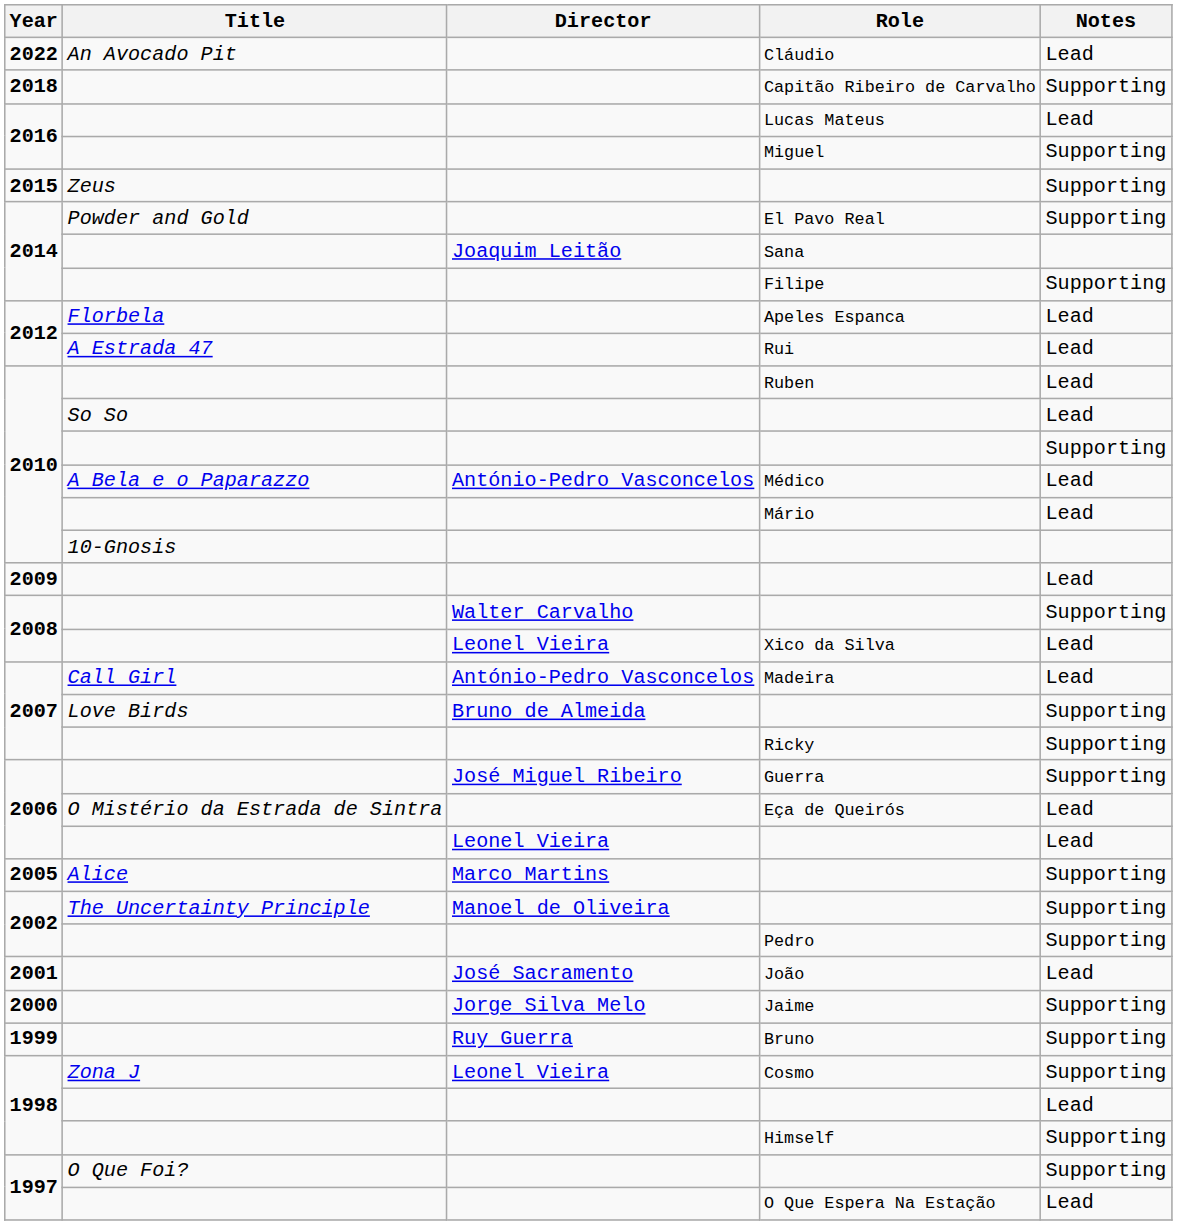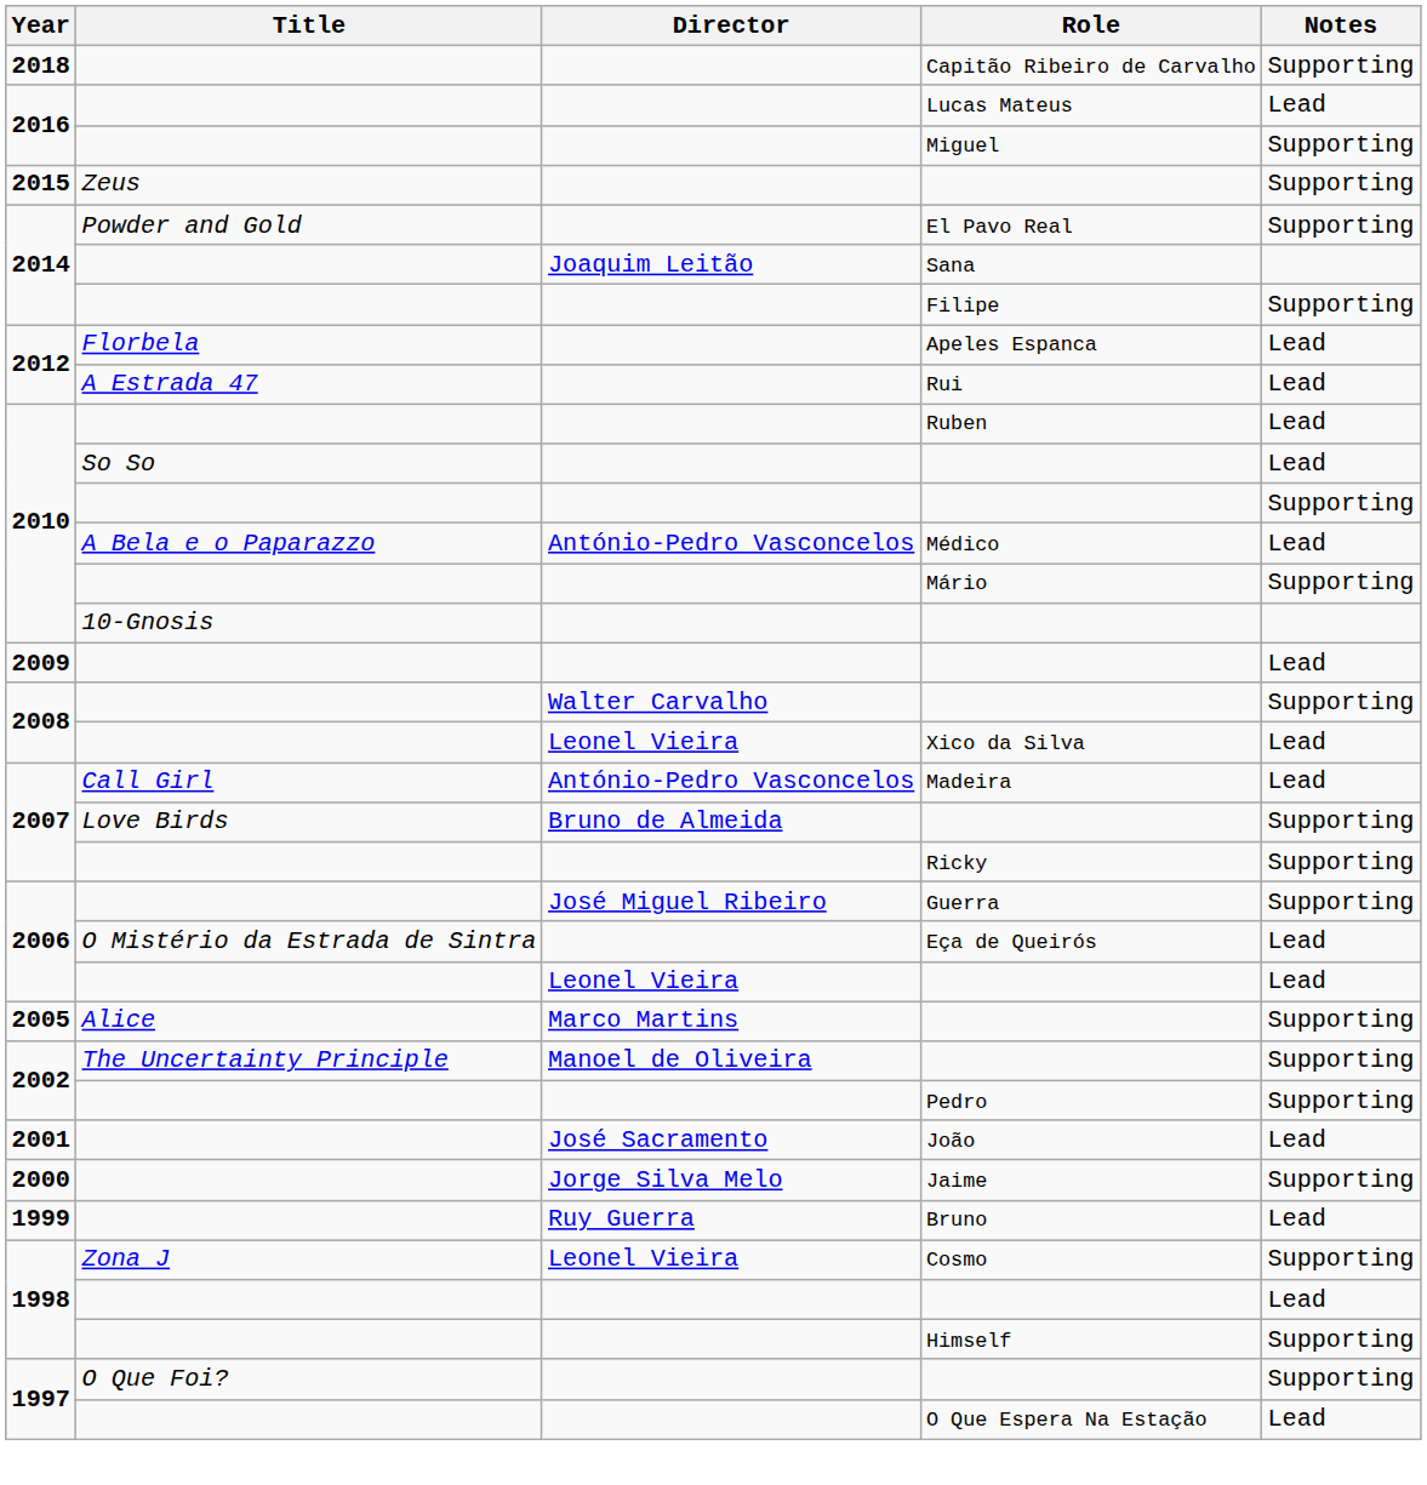 <table class="wikitable sortable">
 <tr>
 <th>Year</th>
 <th>Title</th>
 <th>Director</th>
 <th>Role</th>
 <th class="unsortable">Notes</th>
-</tr>
-<tr>
-<td><strong>2022</strong></td>
-<td><em>An Avocado Pit</em></td>
-<td></td>
-<td><small>Cláudio</small></td>
-<td>Lead</td>
 </tr>
 <tr>
 <td><strong>2018</strong></td>
 <td></td>
 <td></td>
 <td><small>Capitão Ribeiro de Carvalho</small></td>
 <td>Supporting</td>
 </tr>
 <tr>
 <td rowspan="2"><strong>2016</strong></td>
 <td></td>
 <td></td>
 <td><small>Lucas Mateus</small></td>
 <td>Lead</td>
 </tr>
 <tr>
 <td></td>
 <td></td>
 <td><small>Miguel</small></td>
 <td>Supporting</td>
 </tr>
 <tr>
 <td><strong>2015</strong></td>
 <td><em>Zeus</em></td>
 <td></td>
 <td></td>
 <td>Supporting</td>
 </tr>
 <tr>
 <td rowspan="3"><strong>2014</strong></td>
 <td><em>Powder and Gold</em></td>
 <td></td>
 <td><small>El Pavo Real</small></td>
 <td>Supporting</td>
 </tr>
 <tr>
 <td></td>
 <td><a href='#'>Joaquim Leitão</a></td>
 <td><small>Sana</small></td>
 <td></td>
 </tr>
 <tr>
 <td></td>
 <td></td>
 <td><small>Filipe</small></td>
 <td>Supporting</td>
 </tr>
 <tr>
 <td rowspan="2"><strong>2012</strong></td>
 <td><em><a href='#'>Florbela</a></em></td>
 <td></td>
 <td><small>Apeles Espanca</small></td>
 <td>Lead</td>
 </tr>
 <tr>
 <td><a href='#'><em>A Estrada 47</em></a></td>
 <td></td>
 <td><small>Rui</small></td>
 <td>Lead</td>
 </tr>
 <tr>
 <td rowspan="6"><strong>2010</strong></td>
 <td></td>
 <td></td>
 <td><small>Ruben</small></td>
 <td>Lead</td>
 </tr>
 <tr>
 <td><em>So So</em></td>
 <td></td>
 <td></td>
 <td>Lead</td>
 </tr>
 <tr>
 <td></td>
 <td></td>
 <td></td>
 <td>Supporting</td>
 </tr>
 <tr>
 <td><em><a href='#'>A Bela e o Paparazzo</a></em></td>
 <td><a href='#'>António-Pedro Vasconcelos</a></td>
 <td><small>Médico</small></td>
 <td>Lead</td>
 </tr>
 <tr>
 <td></td>
 <td></td>
 <td><small>Mário</small></td>
-<td>Lead</td>
+<td>Supporting</td>
 </tr>
 <tr>
 <td><em>10-Gnosis</em></td>
 <td></td>
 <td></td>
 <td></td>
 </tr>
 <tr>
 <td><strong>2009</strong></td>
 <td></td>
 <td></td>
 <td></td>
 <td>Lead</td>
 </tr>
 <tr>
 <td rowspan="2"><strong>2008</strong></td>
 <td><em></em></td>
 <td><a href='#'>Walter Carvalho</a></td>
 <td></td>
 <td>Supporting</td>
 </tr>
 <tr>
 <td></td>
 <td><a href='#'>Leonel Vieira</a></td>
 <td><small>Xico da Silva</small></td>
 <td>Lead</td>
 </tr>
 <tr>
 <td rowspan="3"><strong>2007</strong></td>
 <td><em><a href='#'>Call Girl</a></em></td>
 <td><a href='#'>António-Pedro Vasconcelos</a></td>
 <td><small>Madeira</small></td>
 <td>Lead</td>
 </tr>
 <tr>
 <td><em>Love Birds</em></td>
 <td><a href='#'>Bruno de Almeida</a></td>
 <td></td>
 <td>Supporting</td>
 </tr>
 <tr>
 <td></td>
 <td></td>
 <td><small>Ricky</small></td>
 <td>Supporting</td>
 </tr>
 <tr>
 <td rowspan="3"><strong>2006</strong></td>
 <td></td>
 <td><a href='#'>José Miguel Ribeiro</a></td>
 <td><small>Guerra</small></td>
 <td>Supporting</td>
 </tr>
 <tr>
 <td><em>O Mistério da Estrada de Sintra</em></td>
 <td></td>
 <td><small>Eça de Queirós</small></td>
 <td>Lead</td>
 </tr>
 <tr>
 <td></td>
 <td><a href='#'>Leonel Vieira</a></td>
 <td></td>
 <td>Lead</td>
 </tr>
 <tr>
 <td><strong>2005</strong></td>
 <td><em><a href='#'>Alice</a></em></td>
 <td><a href='#'>Marco Martins</a></td>
 <td></td>
 <td>Supporting</td>
 </tr>
 <tr>
 <td rowspan="2"><strong>2002</strong></td>
 <td><em><a href='#'>The Uncertainty Principle</a></em></td>
 <td><a href='#'>Manoel de Oliveira</a></td>
 <td></td>
 <td>Supporting</td>
 </tr>
 <tr>
 <td></td>
 <td></td>
 <td><small>Pedro</small></td>
 <td>Supporting</td>
 </tr>
 <tr>
 <td><strong>2001</strong></td>
 <td></td>
 <td><a href='#'>José Sacramento</a></td>
 <td><small>João</small></td>
 <td>Lead</td>
 </tr>
 <tr>
 <td><strong>2000</strong></td>
 <td></td>
 <td><a href='#'>Jorge Silva Melo</a></td>
 <td><small>Jaime</small></td>
 <td>Supporting</td>
 </tr>
 <tr>
 <td><strong>1999</strong></td>
 <td></td>
 <td><a href='#'>Ruy Guerra</a></td>
 <td><small>Bruno</small></td>
-<td>Supporting</td>
+<td>Lead</td>
 </tr>
 <tr>
 <td rowspan="3"><strong>1998</strong></td>
 <td><em><a href='#'>Zona J</a></em></td>
 <td><a href='#'>Leonel Vieira</a></td>
 <td><small>Cosmo</small></td>
 <td>Supporting</td>
 </tr>
 <tr>
 <td></td>
 <td></td>
 <td></td>
 <td>Lead</td>
 </tr>
 <tr>
 <td></td>
 <td></td>
 <td><small>Himself</small></td>
 <td>Supporting</td>
 </tr>
 <tr>
 <td rowspan="2"><strong>1997</strong></td>
 <td><em>O Que Foi?</em></td>
 <td></td>
 <td></td>
 <td>Supporting</td>
 </tr>
 <tr>
 <td></td>
 <td></td>
 <td><small>O Que Espera Na Estação</small></td>
 <td>Lead</td>
 </tr>
 </table>
